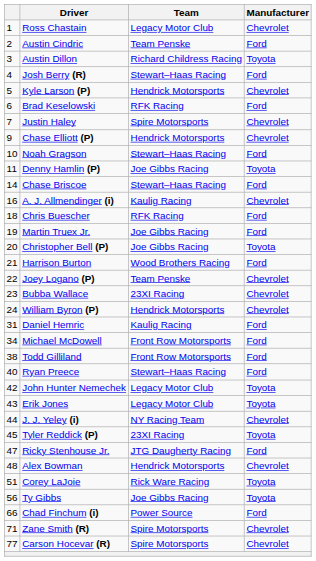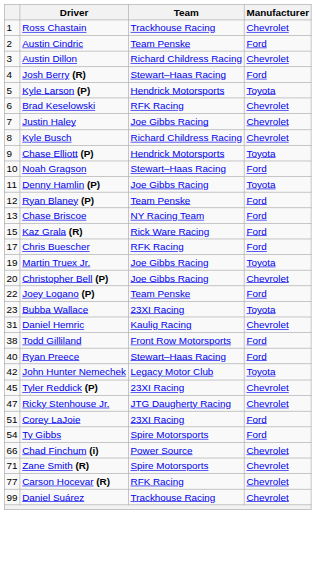 <table class="wikitable" style="font-size:95%">
 <tr>
 <th></th>
 <th>Driver</th>
 <th>Team</th>
 <th>Manufacturer</th>
 </tr>
 <tr>
 <td>1</td>
 <td><a href='#'>Ross Chastain</a></td>
-<td><a href='#'>Legacy Motor Club</a></td>
+<td><a href='#'>Trackhouse Racing</a></td>
 <td><a href='#'>Chevrolet</a></td>
 </tr>
 <tr>
 <td>2</td>
 <td><a href='#'>Austin Cindric</a></td>
 <td><a href='#'>Team Penske</a></td>
 <td><a href='#'>Ford</a></td>
 </tr>
 <tr>
 <td>3</td>
 <td><a href='#'>Austin Dillon</a></td>
 <td><a href='#'>Richard Childress Racing</a></td>
-<td><a href='#'>Toyota</a></td>
+<td><a href='#'>Chevrolet</a></td>
 </tr>
 <tr>
 <td>4</td>
 <td><a href='#'>Josh Berry</a> <strong>(R)</strong></td>
 <td><a href='#'>Stewart–Haas Racing</a></td>
 <td><a href='#'>Ford</a></td>
 </tr>
 <tr>
 <td>5</td>
 <td><a href='#'>Kyle Larson</a> <strong>(P)</strong></td>
 <td><a href='#'>Hendrick Motorsports</a></td>
-<td><a href='#'>Chevrolet</a></td>
+<td><a href='#'>Toyota</a></td>
 </tr>
 <tr>
 <td>6</td>
 <td><a href='#'>Brad Keselowski</a></td>
 <td><a href='#'>RFK Racing</a></td>
-<td><a href='#'>Ford</a></td>
+<td><a href='#'>Chevrolet</a></td>
 </tr>
 <tr>
 <td>7</td>
 <td><a href='#'>Justin Haley</a></td>
-<td><a href='#'>Spire Motorsports</a></td>
+<td><a href='#'>Joe Gibbs Racing</a></td>
+<td><a href='#'>Chevrolet</a></td>
+</tr>
+<tr>
+<td>8</td>
+<td><a href='#'>Kyle Busch</a></td>
+<td><a href='#'>Richard Childress Racing</a></td>
 <td><a href='#'>Chevrolet</a></td>
 </tr>
 <tr>
 <td>9</td>
 <td><a href='#'>Chase Elliott</a> <strong>(P)</strong></td>
 <td><a href='#'>Hendrick Motorsports</a></td>
-<td><a href='#'>Chevrolet</a></td>
+<td><a href='#'>Toyota</a></td>
 </tr>
 <tr>
 <td>10</td>
 <td><a href='#'>Noah Gragson</a></td>
 <td><a href='#'>Stewart–Haas Racing</a></td>
 <td><a href='#'>Ford</a></td>
 </tr>
 <tr>
 <td>11</td>
 <td><a href='#'>Denny Hamlin</a> <strong>(P)</strong></td>
 <td><a href='#'>Joe Gibbs Racing</a></td>
 <td><a href='#'>Toyota</a></td>
 </tr>
 <tr>
-<td>14</td>
-<td><a href='#'>Chase Briscoe</a></td>
-<td><a href='#'>Stewart–Haas Racing</a></td>
+<td>12</td>
+<td><a href='#'>Ryan Blaney</a> <strong>(P)</strong></td>
+<td><a href='#'>Team Penske</a></td>
 <td><a href='#'>Ford</a></td>
 </tr>
 <tr>
-<td>16</td>
-<td><a href='#'>A. J. Allmendinger</a> <strong>(i)</strong></td>
-<td><a href='#'>Kaulig Racing</a></td>
-<td><a href='#'>Chevrolet</a></td>
+<td>13</td>
+<td><a href='#'>Chase Briscoe</a></td>
+<td><a href='#'>NY Racing Team</a></td>
+<td><a href='#'>Ford</a></td>
 </tr>
 <tr>
-<td>18</td>
+<td>15</td>
+<td><a href='#'>Kaz Grala</a> <strong>(R)</strong></td>
+<td><a href='#'>Rick Ware Racing</a></td>
+<td><a href='#'>Ford</a></td>
+</tr>
+<tr>
+<td>17</td>
 <td><a href='#'>Chris Buescher</a></td>
 <td><a href='#'>RFK Racing</a></td>
 <td><a href='#'>Ford</a></td>
 </tr>
 <tr>
 <td>19</td>
 <td><a href='#'>Martin Truex Jr.</a></td>
 <td><a href='#'>Joe Gibbs Racing</a></td>
-<td><a href='#'>Ford</a></td>
+<td><a href='#'>Toyota</a></td>
 </tr>
 <tr>
 <td>20</td>
 <td><a href='#'>Christopher Bell</a> <strong>(P)</strong></td>
 <td><a href='#'>Joe Gibbs Racing</a></td>
-<td><a href='#'>Toyota</a></td>
-</tr>
-<tr>
-<td>21</td>
-<td><a href='#'>Harrison Burton</a></td>
-<td><a href='#'>Wood Brothers Racing</a></td>
-<td><a href='#'>Ford</a></td>
+<td><a href='#'>Chevrolet</a></td>
 </tr>
 <tr>
 <td>22</td>
 <td><a href='#'>Joey Logano</a> <strong>(P)</strong></td>
 <td><a href='#'>Team Penske</a></td>
-<td><a href='#'>Chevrolet</a></td>
+<td><a href='#'>Ford</a></td>
 </tr>
 <tr>
 <td>23</td>
 <td><a href='#'>Bubba Wallace</a></td>
 <td><a href='#'>23XI Racing</a></td>
-<td><a href='#'>Chevrolet</a></td>
-</tr>
-<tr>
-<td>24</td>
-<td><a href='#'>William Byron</a> <strong>(P)</strong></td>
-<td><a href='#'>Hendrick Motorsports</a></td>
-<td><a href='#'>Chevrolet</a></td>
+<td><a href='#'>Toyota</a></td>
 </tr>
 <tr>
 <td>31</td>
 <td><a href='#'>Daniel Hemric</a></td>
 <td><a href='#'>Kaulig Racing</a></td>
-<td><a href='#'>Ford</a></td>
-</tr>
-<tr>
-<td>34</td>
-<td><a href='#'>Michael McDowell</a></td>
-<td><a href='#'>Front Row Motorsports</a></td>
-<td><a href='#'>Ford</a></td>
+<td><a href='#'>Chevrolet</a></td>
 </tr>
 <tr>
 <td>38</td>
 <td><a href='#'>Todd Gilliland</a></td>
 <td><a href='#'>Front Row Motorsports</a></td>
 <td><a href='#'>Ford</a></td>
 </tr>
 <tr>
 <td>40</td>
 <td><a href='#'>Ryan Preece</a></td>
 <td><a href='#'>Stewart–Haas Racing</a></td>
 <td><a href='#'>Ford</a></td>
 </tr>
 <tr>
 <td>42</td>
 <td><a href='#'>John Hunter Nemechek</a></td>
 <td><a href='#'>Legacy Motor Club</a></td>
 <td><a href='#'>Toyota</a></td>
 </tr>
 <tr>
-<td>43</td>
-<td><a href='#'>Erik Jones</a></td>
-<td><a href='#'>Legacy Motor Club</a></td>
-<td><a href='#'>Toyota</a></td>
-</tr>
-<tr>
-<td>44</td>
-<td><a href='#'>J. J. Yeley</a> <strong>(i)</strong></td>
-<td><a href='#'>NY Racing Team</a></td>
-<td><a href='#'>Chevrolet</a></td>
-</tr>
-<tr>
 <td>45</td>
 <td><a href='#'>Tyler Reddick</a> <strong>(P)</strong></td>
 <td><a href='#'>23XI Racing</a></td>
-<td><a href='#'>Toyota</a></td>
+<td><a href='#'>Chevrolet</a></td>
 </tr>
 <tr>
 <td>47</td>
 <td><a href='#'>Ricky Stenhouse Jr.</a></td>
 <td><a href='#'>JTG Daugherty Racing</a></td>
-<td><a href='#'>Ford</a></td>
-</tr>
-<tr>
-<td>48</td>
-<td><a href='#'>Alex Bowman</a></td>
-<td><a href='#'>Hendrick Motorsports</a></td>
 <td><a href='#'>Chevrolet</a></td>
 </tr>
 <tr>
 <td>51</td>
 <td><a href='#'>Corey LaJoie</a></td>
-<td><a href='#'>Rick Ware Racing</a></td>
-<td><a href='#'>Toyota</a></td>
+<td><a href='#'>23XI Racing</a></td>
+<td><a href='#'>Ford</a></td>
 </tr>
 <tr>
-<td>56</td>
+<td>54</td>
 <td><a href='#'>Ty Gibbs</a></td>
-<td><a href='#'>Joe Gibbs Racing</a></td>
-<td><a href='#'>Toyota</a></td>
+<td><a href='#'>Spire Motorsports</a></td>
+<td><a href='#'>Ford</a></td>
 </tr>
 <tr>
 <td>66</td>
 <td><a href='#'>Chad Finchum</a> <strong>(i)</strong></td>
 <td><a href='#'>Power Source</a></td>
-<td><a href='#'>Ford</a></td>
+<td><a href='#'>Chevrolet</a></td>
 </tr>
 <tr>
 <td>71</td>
 <td><a href='#'>Zane Smith</a> <strong>(R)</strong></td>
 <td><a href='#'>Spire Motorsports</a></td>
 <td><a href='#'>Chevrolet</a></td>
 </tr>
 <tr>
 <td>77</td>
 <td><a href='#'>Carson Hocevar</a> <strong>(R)</strong></td>
-<td><a href='#'>Spire Motorsports</a></td>
+<td><a href='#'>RFK Racing</a></td>
+<td><a href='#'>Chevrolet</a></td>
+</tr>
+<tr>
+<td>99</td>
+<td><a href='#'>Daniel Suárez</a></td>
+<td><a href='#'>Trackhouse Racing</a></td>
 <td><a href='#'>Chevrolet</a></td>
 </tr>
 <tr>
 <th colspan="4"></th>
 </tr>
 </table>
